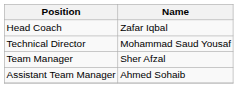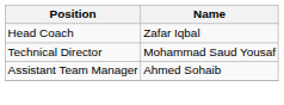 <table class="wikitable">
 <tr>
 <th>Position</th>
 <th>Name</th>
 </tr>
 <tr>
 <td>Head Coach</td>
 <td> Zafar Iqbal</td>
 </tr>
 <tr>
 <td>Technical Director</td>
 <td> Mohammad Saud Yousaf</td>
 </tr>
 <tr>
-<td>Team Manager</td>
-<td> Sher Afzal</td>
-</tr>
-<tr>
 <td>Assistant Team Manager</td>
 <td> Ahmed Sohaib</td>
 </tr>
 <tr>
 </tr>
 </table>
